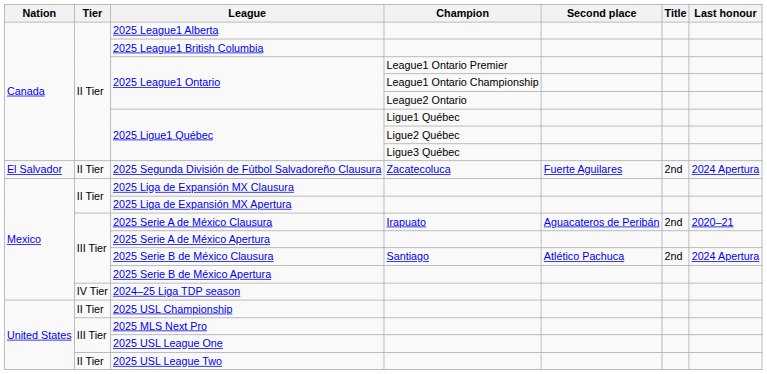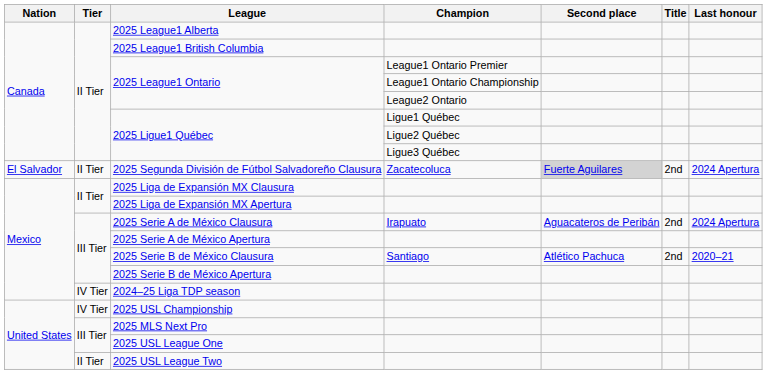 <table class=wikitable style="font-size:14px">
 <tr>
 <th>Nation</th>
 <th>Tier</th>
 <th>League</th>
 <th>Champion</th>
 <th>Second place</th>
 <th data-sort-type="number">Title</th>
 <th>Last honour</th>
 </tr>
 <tr>
 <td rowspan=8> <a href='#'>Canada</a></td>
 <td rowspan=8>II Tier</td>
 <td><a href='#'>2025 League1 Alberta</a></td>
 <td></td>
 <td></td>
 <td></td>
 <td></td>
 </tr>
 <tr>
 <td><a href='#'>2025 League1 British Columbia</a></td>
 <td></td>
 <td></td>
 <td></td>
 <td></td>
 </tr>
 <tr>
 <td rowspan=3><a href='#'>2025 League1 Ontario</a></td>
 <td>League1 Ontario Premier</td>
 <td></td>
 <td></td>
 <td></td>
 </tr>
 <tr>
 <td>League1 Ontario Championship</td>
 <td></td>
 <td></td>
 <td></td>
 </tr>
 <tr>
 <td>League2 Ontario</td>
 <td></td>
 <td></td>
 <td></td>
 </tr>
 <tr>
 <td rowspan=3><a href='#'>2025 Ligue1 Québec</a></td>
 <td>Ligue1 Québec</td>
 <td></td>
 <td></td>
 <td></td>
 </tr>
 <tr>
 <td>Ligue2 Québec</td>
 <td></td>
 <td></td>
 <td></td>
 </tr>
 <tr>
 <td>Ligue3 Québec</td>
 <td></td>
 <td></td>
 <td></td>
 </tr>
 <tr>
 <td rowspan=> <a href='#'>El Salvador</a></td>
 <td>II Tier</td>
 <td><a href='#'>2025 Segunda División de Fútbol Salvadoreño Clausura</a></td>
 <td><a href='#'>Zacatecoluca</a></td>
-<td><a href='#'>Fuerte Aguilares</a></td>
+<td style="background: lightgrey;"><a href='#'>Fuerte Aguilares</a></td>
 <td>2nd</td>
 <td><a href='#'>2024 Apertura</a></td>
 </tr>
 <tr>
 <td rowspan=7> <a href='#'>Mexico</a></td>
 <td rowspan="2">II Tier</td>
 <td><a href='#'>2025 Liga de Expansión MX Clausura</a></td>
 <td></td>
 <td></td>
 <td></td>
 <td></td>
 </tr>
 <tr>
 <td><a href='#'>2025 Liga de Expansión MX Apertura</a></td>
 <td></td>
 <td></td>
 <td></td>
 <td></td>
 </tr>
 <tr>
 <td rowspan="4">III Tier</td>
 <td><a href='#'>2025 Serie A de México Clausura</a></td>
 <td><a href='#'>Irapuato</a></td>
 <td><a href='#'>Aguacateros de Peribán</a></td>
 <td>2nd</td>
-<td><a href='#'>2020–21</a></td>
+<td><a href='#'>2024 Apertura</a></td>
 </tr>
 <tr>
 <td><a href='#'>2025 Serie A de México Apertura</a></td>
 <td></td>
 <td></td>
 <td></td>
 <td></td>
 </tr>
 <tr>
 <td><a href='#'>2025 Serie B de México Clausura</a></td>
 <td><a href='#'>Santiago</a></td>
 <td><a href='#'>Atlético Pachuca</a></td>
 <td>2nd</td>
-<td><a href='#'>2024 Apertura</a></td>
+<td><a href='#'>2020–21</a></td>
 </tr>
 <tr>
 <td><a href='#'>2025 Serie B de México Apertura</a></td>
 <td></td>
 <td></td>
 <td></td>
 <td></td>
 </tr>
 <tr>
 <td>IV Tier</td>
 <td><a href='#'>2024–25 Liga TDP season</a></td>
 <td></td>
 <td></td>
 <td></td>
 <td></td>
 </tr>
 <tr>
 <td rowspan="4"> <a href='#'>United States</a></td>
-<td>II Tier</td>
+<td>IV Tier</td>
 <td><a href='#'>2025 USL Championship</a></td>
 <td></td>
 <td></td>
 <td></td>
 <td></td>
 </tr>
 <tr>
 <td rowspan="2">III Tier</td>
 <td><a href='#'>2025 MLS Next Pro</a></td>
 <td></td>
 <td></td>
 <td></td>
 <td></td>
 </tr>
 <tr>
 <td><a href='#'>2025 USL League One</a></td>
 <td></td>
 <td></td>
 <td></td>
 <td></td>
 </tr>
 <tr>
 <td>II Tier</td>
 <td><a href='#'>2025 USL League Two</a></td>
 <td></td>
 <td></td>
 <td></td>
 <td></td>
 </tr>
 </table>
